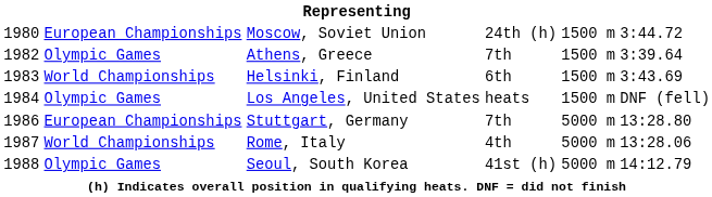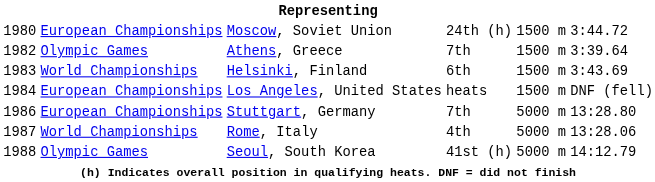 <table>
 <tr>
 <th colspan=6>Representing </th>
 </tr>
 <tr>
 <td>1980</td>
 <td><a href='#'>European Championships</a></td>
 <td><a href='#'>Moscow</a>, Soviet Union</td>
 <td>24th (h)</td>
 <td>1500 m</td>
 <td>3:44.72</td>
 </tr>
 <tr>
 <td>1982</td>
 <td><a href='#'>Olympic Games</a></td>
 <td><a href='#'>Athens</a>, Greece</td>
 <td>7th</td>
 <td>1500 m</td>
 <td>3:39.64</td>
 </tr>
 <tr>
 <td>1983</td>
 <td><a href='#'>World Championships</a></td>
 <td><a href='#'>Helsinki</a>, Finland</td>
 <td>6th</td>
 <td>1500 m</td>
 <td>3:43.69</td>
 </tr>
 <tr>
 <td>1984</td>
-<td><a href='#'>Olympic Games</a></td>
+<td><a href='#'>European Championships</a></td>
 <td><a href='#'>Los Angeles</a>, United States</td>
 <td>heats</td>
 <td>1500 m</td>
 <td>DNF (fell)</td>
 </tr>
 <tr>
 <td>1986</td>
 <td><a href='#'>European Championships</a></td>
 <td><a href='#'>Stuttgart</a>, Germany</td>
 <td>7th</td>
 <td>5000 m</td>
 <td>13:28.80</td>
 </tr>
 <tr>
 <td>1987</td>
 <td><a href='#'>World Championships</a></td>
 <td><a href='#'>Rome</a>, Italy</td>
 <td>4th</td>
 <td>5000 m</td>
 <td>13:28.06</td>
 </tr>
 <tr>
 <td>1988</td>
 <td><a href='#'>Olympic Games</a></td>
 <td><a href='#'>Seoul</a>, South Korea</td>
 <td>41st (h)</td>
 <td>5000 m</td>
 <td>14:12.79</td>
 </tr>
 <tr>
 <th colspan=6><small><strong> (h) Indicates overall position in qualifying heats. DNF = did not finish</strong></small></th>
 </tr>
 </table>
